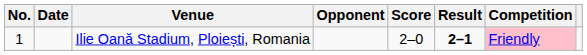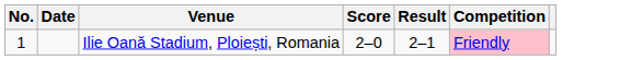 <table class="wikitable sortable">
 <tr>
 <th scope="col">No.</th>
 <th scope="col">Date</th>
 <th scope="col">Venue</th>
-<th scope="col">Opponent</th>
 <th scope="col">Score</th>
 <th scope="col">Result</th>
 <th scope="col">Competition</th>
 <th scope="col" class="unsortable"></th>
 </tr>
 <tr>
 <td style="text-align:center">1</td>
 <td></td>
 <td><a href='#'>Ilie Oană Stadium</a>, <a href='#'>Ploiești</a>, Romania</td>
-<td></td>
 <td style="text-align:center">2–0</td>
-<td style="text-align:center"><strong>2–1</strong></td>
+<td style="text-align:center">2–1</td>
 <td style="background: pink;"><a href='#'>Friendly</a></td>
 <td></td>
 </tr>
 </table>
